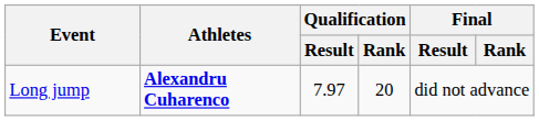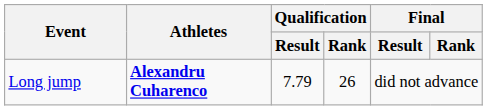 <table class="wikitable" border="1" style="font-size:90%">
 <tr>
 <th rowspan="2" width=100>Event</th>
 <th rowspan="2" width=120>Athletes</th>
 <th colspan="2">Qualification</th>
 <th colspan="2">Final</th>
 </tr>
 <tr>
 <th>Result</th>
 <th>Rank</th>
 <th>Result</th>
 <th>Rank</th>
 </tr>
 <tr>
 <td><a href='#'>Long jump</a></td>
 <td><strong><a href='#'>Alexandru Cuharenco</a></strong></td>
-<td align=center>7.97</td>
-<td align=center>20</td>
+<td align=center>7.79</td>
+<td align=center>26</td>
 <td align=center colspan="2">did not advance</td>
 </tr>
 </table>
